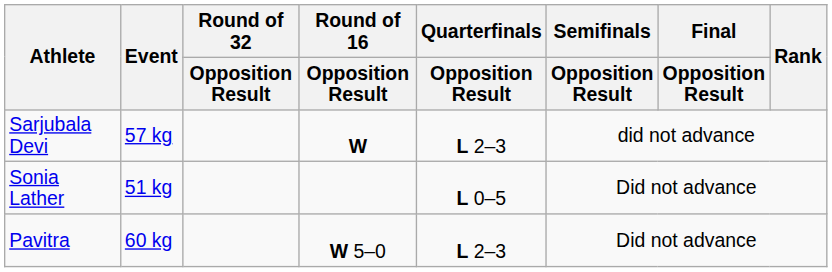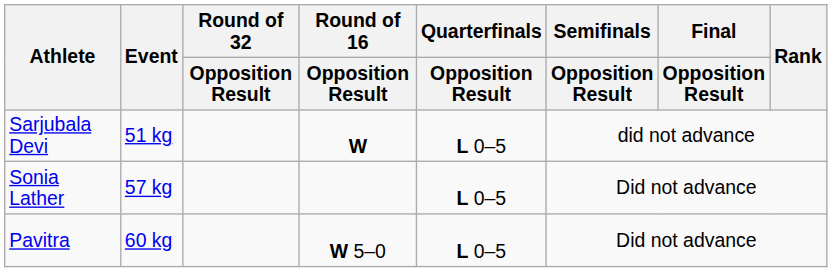 <table class=wikitable style="text-align:center; font-size:90%">
 <tr>
 <th rowspan=2>Athlete</th>
 <th rowspan=2>Event</th>
 <th>Round of 32</th>
 <th>Round of 16</th>
 <th>Quarterfinals</th>
 <th>Semifinals</th>
 <th>Final</th>
 <th rowspan=2>Rank</th>
 </tr>
 <tr>
 <th>Opposition<br>Result</th>
 <th>Opposition<br>Result</th>
 <th>Opposition<br>Result</th>
 <th>Opposition<br>Result</th>
 <th>Opposition<br>Result</th>
 </tr>
 <tr>
 <td align=left><a href='#'>Sarjubala Devi</a></td>
-<td align=left><a href='#'>57 kg</a></td>
+<td align=left><a href='#'>51 kg</a></td>
 <td></td>
 <td><br><strong>W</strong> </td>
-<td><br><strong>L</strong> 2–3</td>
+<td><br><strong>L</strong> 0–5</td>
 <td colspan=3>did not advance</td>
 </tr>
 <tr>
 <td align=left><a href='#'>Sonia Lather</a></td>
-<td align=left><a href='#'>51 kg</a></td>
+<td align=left><a href='#'>57 kg</a></td>
 <td></td>
 <td></td>
 <td><br><strong>L</strong> 0–5</td>
 <td colspan=3>Did not advance</td>
 </tr>
 <tr>
 <td align=left><a href='#'>Pavitra</a></td>
 <td align=left><a href='#'>60 kg</a></td>
 <td></td>
 <td><br><strong>W</strong> 5–0</td>
-<td><br><strong>L</strong> 2–3</td>
+<td><br><strong>L</strong> 0–5</td>
 <td colspan=3>Did not advance</td>
 </tr>
 </table>
